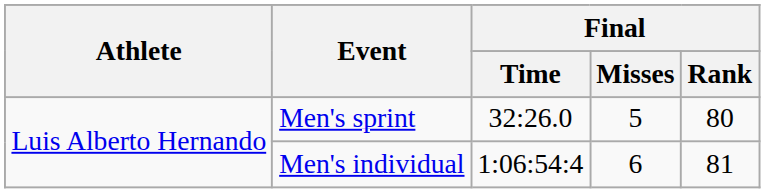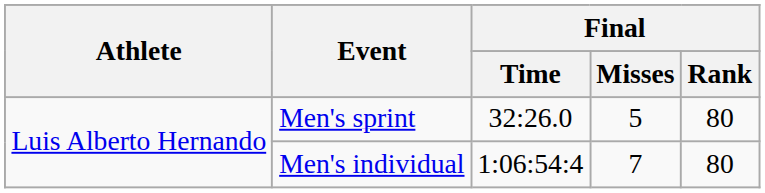 <table class="wikitable" style="font-size:90%">
 <tr>
 <th rowspan="2">Athlete</th>
 <th rowspan="2">Event</th>
 <th colspan="3">Final</th>
 </tr>
 <tr>
 <th>Time</th>
 <th>Misses</th>
 <th>Rank</th>
 </tr>
 <tr>
 <td rowspan=2><a href='#'>Luis Alberto Hernando</a></td>
 <td><a href='#'>Men's sprint</a></td>
 <td align="center">32:26.0</td>
 <td align="center">5</td>
 <td align="center">80</td>
 </tr>
 <tr>
 <td><a href='#'>Men's individual</a></td>
 <td align="center">1:06:54:4</td>
-<td align="center">6</td>
-<td align="center">81</td>
+<td align="center">7</td>
+<td align="center">80</td>
 </tr>
 </table>
